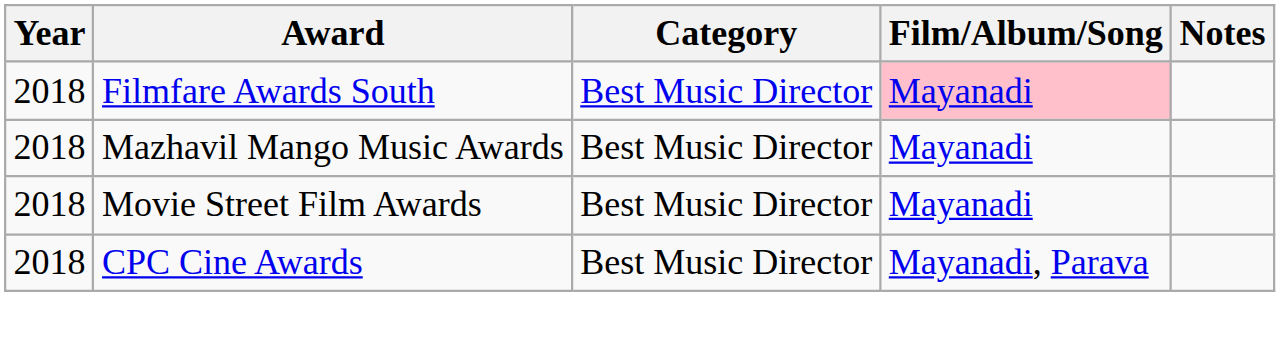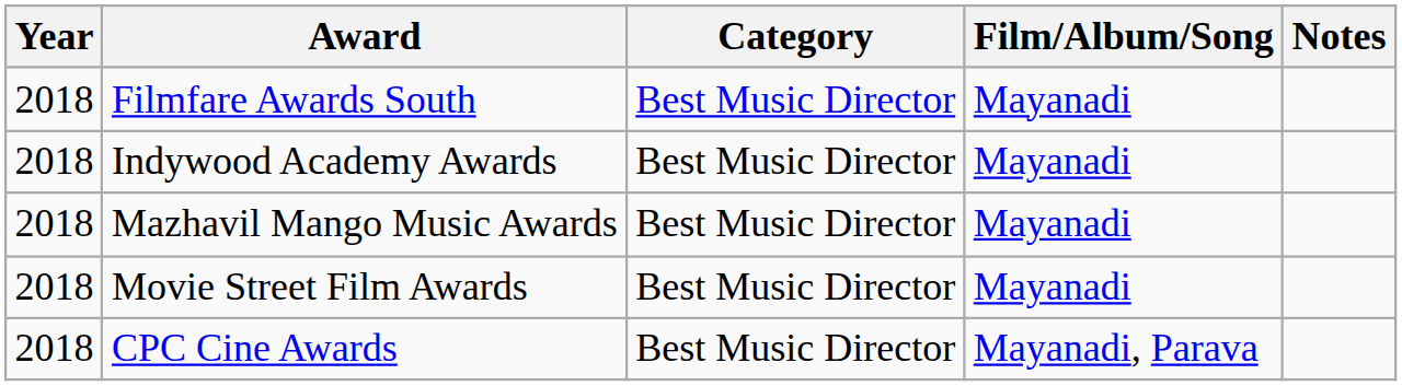 <table class="wikitable">
 <tr>
 <th>Year</th>
 <th>Award</th>
 <th>Category</th>
 <th>Film/Album/Song</th>
 <th>Notes</th>
 </tr>
 <tr>
 <td>2018</td>
 <td><a href='#'>Filmfare Awards South</a></td>
 <td><a href='#'>Best Music Director</a></td>
-<td style="background: pink;"><a href='#'>Mayanadi</a></td>
+<td><a href='#'>Mayanadi</a></td>
+<td></td>
+</tr>
+<tr>
+<td>2018</td>
+<td>Indywood Academy Awards</td>
+<td>Best Music Director</td>
+<td><a href='#'>Mayanadi</a></td>
 <td></td>
 </tr>
 <tr>
 <td>2018</td>
 <td>Mazhavil Mango Music Awards</td>
 <td>Best Music Director</td>
 <td><a href='#'>Mayanadi</a></td>
 <td></td>
 </tr>
 <tr>
 <td>2018</td>
 <td>Movie Street Film Awards</td>
 <td>Best Music Director</td>
 <td><a href='#'>Mayanadi</a></td>
 <td></td>
 </tr>
 <tr>
 <td>2018</td>
 <td><a href='#'>CPC Cine Awards</a></td>
 <td>Best Music Director</td>
 <td><a href='#'>Mayanadi</a>, <a href='#'>Parava</a></td>
 <td></td>
 </tr>
 </table>
